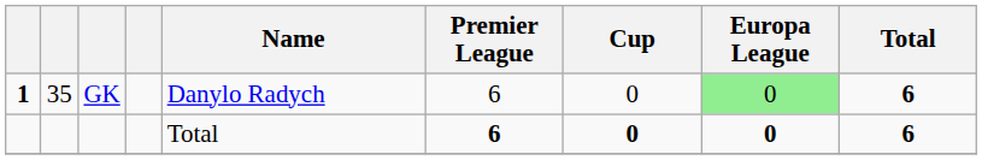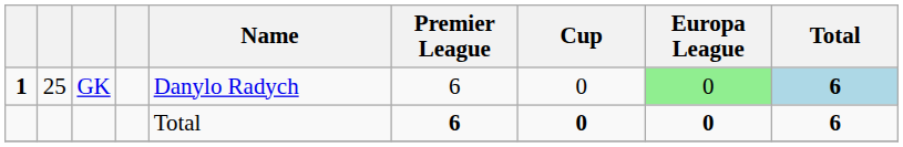 <table class="wikitable" style="text-align:center">
 <tr>
 <th width=15></th>
 <th width=15></th>
 <th width=15></th>
 <th width=15></th>
 <th width=160>Name</th>
 <th width=80><strong>Premier League</strong></th>
 <th width=80><strong>Cup</strong></th>
 <th width=80><strong>Europa League</strong></th>
 <th width=80>Total</th>
 </tr>
 <tr>
 <td><strong>1</strong></td>
-<td>35</td>
+<td>25</td>
 <td><a href='#'>GK</a></td>
 <td></td>
 <td align=left><a href='#'>Danylo Radych</a></td>
 <td>6</td>
 <td>0</td>
 <td style="background: lightgreen;">0</td>
-<td><strong>6</strong></td>
+<td style="background: lightblue;"><strong>6</strong></td>
 </tr>
 <tr>
 <td></td>
 <td></td>
 <td></td>
 <td></td>
 <td align=left>Total</td>
 <td><strong>6</strong></td>
 <td><strong>0</strong></td>
 <td><strong>0</strong></td>
 <td><strong>6</strong></td>
 </tr>
 <tr>
 </tr>
 </table>
